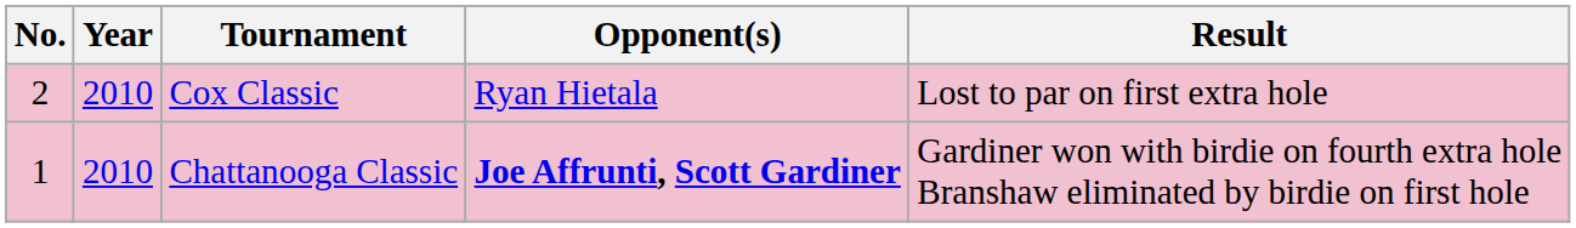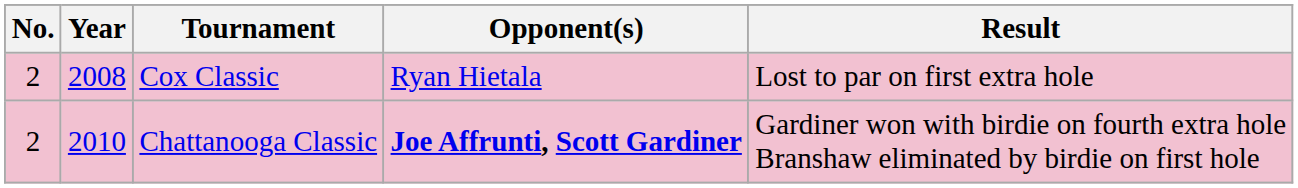 <table class="wikitable" style="font-size:95%;">
 <tr>
 <th>No.</th>
 <th>Year</th>
 <th>Tournament</th>
 <th>Opponent(s)</th>
 <th>Result</th>
 </tr>
 <tr style="background:#F2C1D1;">
 <td align=center>2</td>
-<td><a href='#'>2010</a></td>
+<td><a href='#'>2008</a></td>
 <td><a href='#'>Cox Classic</a></td>
 <td> <a href='#'>Ryan Hietala</a></td>
 <td>Lost to par on first extra hole</td>
 </tr>
 <tr style="background:#F2C1D1;">
-<td align=center>1</td>
+<td align=center>2</td>
 <td><a href='#'>2010</a></td>
 <td><a href='#'>Chattanooga Classic</a></td>
 <td><strong> <a href='#'>Joe Affrunti</a>,  <a href='#'>Scott Gardiner</a></strong></td>
 <td>Gardiner won with birdie on fourth extra hole<br>Branshaw eliminated by birdie on first hole</td>
 </tr>
 </table>
